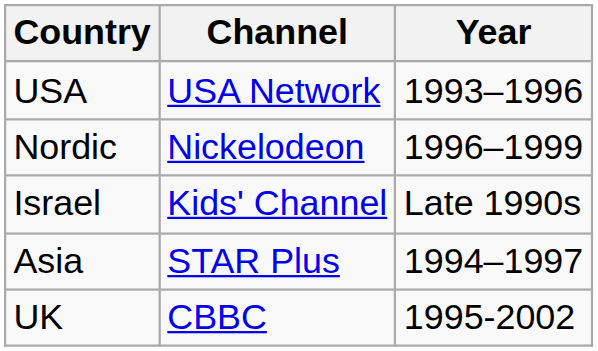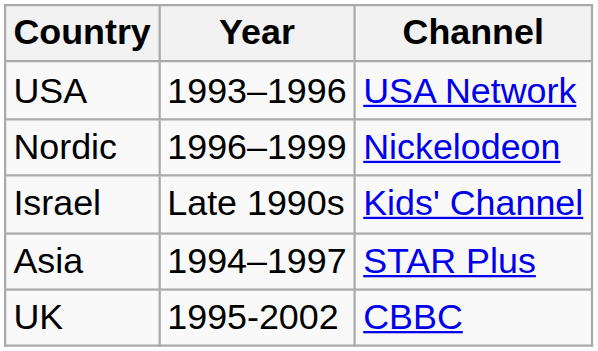 <table class="wikitable">
 <tr>
 <th>Country</th>
+<th>Year</th>
 <th>Channel</th>
-<th>Year</th>
 </tr>
 <tr>
 <td>USA</td>
+<td>1993–1996</td>
 <td><a href='#'>USA Network</a></td>
-<td>1993–1996</td>
 </tr>
 <tr>
 <td>Nordic</td>
+<td>1996–1999</td>
 <td><a href='#'>Nickelodeon</a></td>
-<td>1996–1999</td>
 </tr>
 <tr>
 <td>Israel</td>
+<td>Late 1990s</td>
 <td><a href='#'>Kids' Channel</a></td>
-<td>Late 1990s</td>
 </tr>
 <tr>
 <td>Asia</td>
+<td>1994–1997</td>
 <td><a href='#'>STAR Plus</a></td>
-<td>1994–1997</td>
 </tr>
 <tr>
 <td>UK</td>
+<td>1995-2002</td>
 <td><a href='#'>CBBC</a></td>
-<td>1995-2002</td>
 </tr>
 </table>
